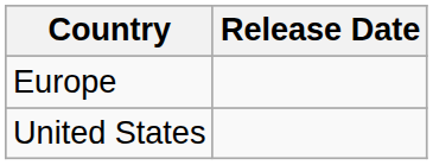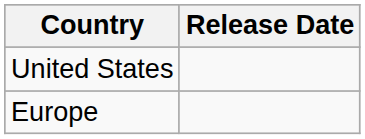 <table class="wikitable">
 <tr>
 <th>Country</th>
 <th>Release Date</th>
 </tr>
 <tr>
+<td>United States</td>
+<td></td>
+</tr>
+<tr>
 <td>Europe</td>
 <td></td>
 </tr>
-<tr>
-<td>United States</td>
-<td></td>
-</tr>
 </table>
